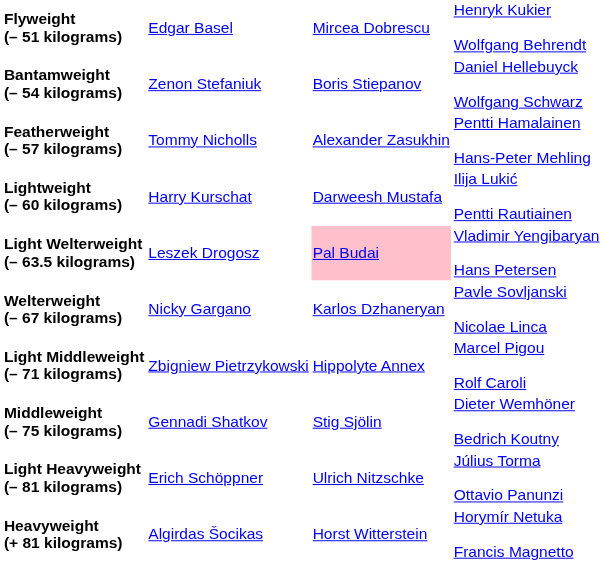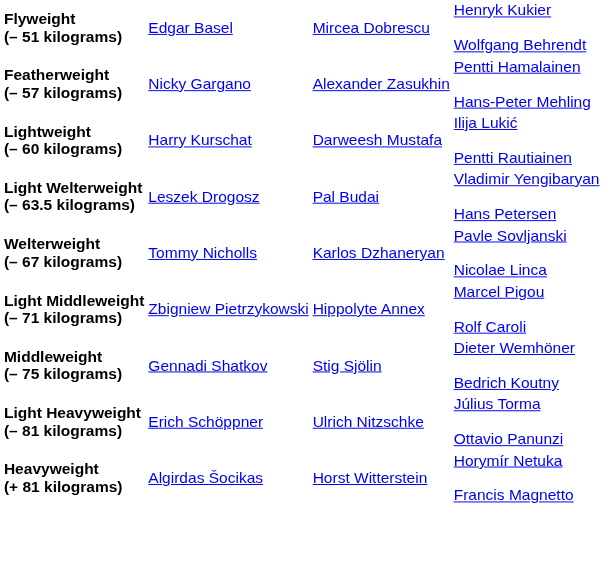 <table>
 <tr>
 <td><strong>Flyweight<br>(– 51 kilograms)</strong></td>
 <td> <a href='#'>Edgar Basel</a><br></td>
 <td> <a href='#'>Mircea Dobrescu</a><br></td>
 <td> <a href='#'>Henryk Kukier</a><br><br> <a href='#'>Wolfgang Behrendt</a><br></td>
 </tr>
 <tr>
-<td><strong>Bantamweight<br>(– 54 kilograms)</strong></td>
-<td> <a href='#'>Zenon Stefaniuk</a><br></td>
-<td> <a href='#'>Boris Stiepanov</a><br></td>
-<td> <a href='#'>Daniel Hellebuyck</a><br><br> <a href='#'>Wolfgang Schwarz</a><br></td>
-</tr>
-<tr>
 <td><strong>Featherweight<br>(– 57 kilograms)</strong></td>
-<td> <a href='#'>Tommy Nicholls</a><br></td>
+<td> <a href='#'>Nicky Gargano</a><br></td>
 <td> <a href='#'>Alexander Zasukhin</a><br></td>
 <td> <a href='#'>Pentti Hamalainen</a><br><br> <a href='#'>Hans-Peter Mehling</a><br></td>
 </tr>
 <tr>
 <td><strong>Lightweight<br>(– 60 kilograms)</strong></td>
 <td> <a href='#'>Harry Kurschat</a><br></td>
 <td> <a href='#'>Darweesh Mustafa</a><br></td>
 <td> <a href='#'>Ilija Lukić</a><br><br> <a href='#'>Pentti Rautiainen</a><br></td>
 </tr>
 <tr>
 <td><strong>Light Welterweight<br>(– 63.5 kilograms)</strong></td>
 <td> <a href='#'>Leszek Drogosz</a><br></td>
-<td style="background: pink;"> <a href='#'>Pal Budai</a><br></td>
+<td> <a href='#'>Pal Budai</a><br></td>
 <td> <a href='#'>Vladimir Yengibaryan</a><br><br> <a href='#'>Hans Petersen</a><br></td>
 </tr>
 <tr>
 <td><strong>Welterweight<br>(– 67 kilograms)</strong></td>
-<td> <a href='#'>Nicky Gargano</a><br></td>
+<td> <a href='#'>Tommy Nicholls</a><br></td>
 <td> <a href='#'>Karlos Dzhaneryan</a><br></td>
 <td> <a href='#'>Pavle Sovljanski</a><br><br> <a href='#'>Nicolae Linca</a><br></td>
 </tr>
 <tr>
 <td><strong>Light Middleweight<br>(– 71 kilograms)</strong></td>
 <td> <a href='#'>Zbigniew Pietrzykowski</a><br></td>
 <td> <a href='#'>Hippolyte Annex</a><br></td>
 <td> <a href='#'>Marcel Pigou</a><br><br> <a href='#'>Rolf Caroli</a><br></td>
 </tr>
 <tr>
 <td><strong>Middleweight<br>(– 75 kilograms)</strong></td>
 <td> <a href='#'>Gennadi Shatkov</a><br></td>
 <td> <a href='#'>Stig Sjölin</a><br></td>
 <td> <a href='#'>Dieter Wemhöner</a><br><br> <a href='#'>Bedrich Koutny</a><br></td>
 </tr>
 <tr>
 <td><strong>Light Heavyweight<br>(– 81 kilograms)</strong></td>
 <td> <a href='#'>Erich Schöppner</a><br></td>
 <td> <a href='#'>Ulrich Nitzschke</a><br></td>
 <td> <a href='#'>Július Torma</a><br><br> <a href='#'>Ottavio Panunzi</a><br></td>
 </tr>
 <tr>
 <td><strong>Heavyweight<br>(+ 81 kilograms)</strong></td>
 <td> <a href='#'>Algirdas Šocikas</a><br></td>
 <td> <a href='#'>Horst Witterstein</a><br></td>
 <td> <a href='#'>Horymír Netuka</a><br><br> <a href='#'>Francis Magnetto</a><br></td>
 </tr>
 </table>
